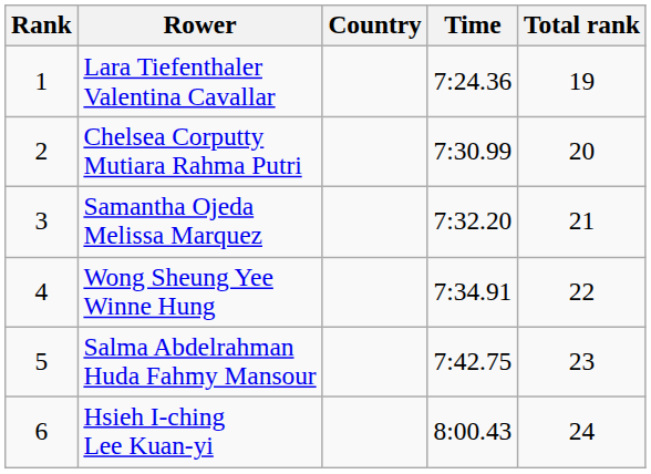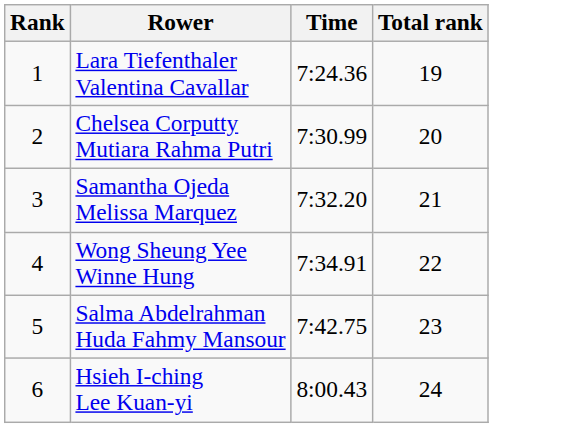 <table class="wikitable" style="text-align:center">
 <tr>
 <th>Rank</th>
 <th>Rower</th>
-<th>Country</th>
 <th>Time</th>
 <th>Total rank</th>
 </tr>
 <tr>
 <td>1</td>
 <td align="left"><a href='#'>Lara Tiefenthaler</a><br><a href='#'>Valentina Cavallar</a></td>
-<td align="left"></td>
 <td>7:24.36</td>
 <td>19</td>
 </tr>
 <tr>
 <td>2</td>
 <td align="left"><a href='#'>Chelsea Corputty</a><br><a href='#'>Mutiara Rahma Putri</a></td>
-<td align="left"></td>
 <td>7:30.99</td>
 <td>20</td>
 </tr>
 <tr>
 <td>3</td>
 <td align="left"><a href='#'>Samantha Ojeda</a><br><a href='#'>Melissa Marquez</a></td>
-<td align="left"></td>
 <td>7:32.20</td>
 <td>21</td>
 </tr>
 <tr>
 <td>4</td>
 <td align="left"><a href='#'>Wong Sheung Yee</a><br><a href='#'>Winne Hung</a></td>
-<td align="left"></td>
 <td>7:34.91</td>
 <td>22</td>
 </tr>
 <tr>
 <td>5</td>
 <td align="left"><a href='#'>Salma Abdelrahman</a><br><a href='#'>Huda Fahmy Mansour</a></td>
-<td align="left"></td>
 <td>7:42.75</td>
 <td>23</td>
 </tr>
 <tr>
 <td>6</td>
 <td align="left"><a href='#'>Hsieh I-ching</a><br><a href='#'>Lee Kuan-yi</a></td>
-<td align="left"></td>
 <td>8:00.43</td>
 <td>24</td>
 </tr>
 </table>
